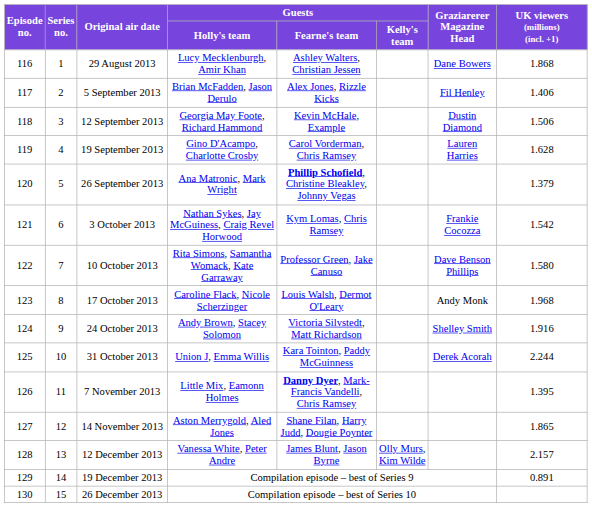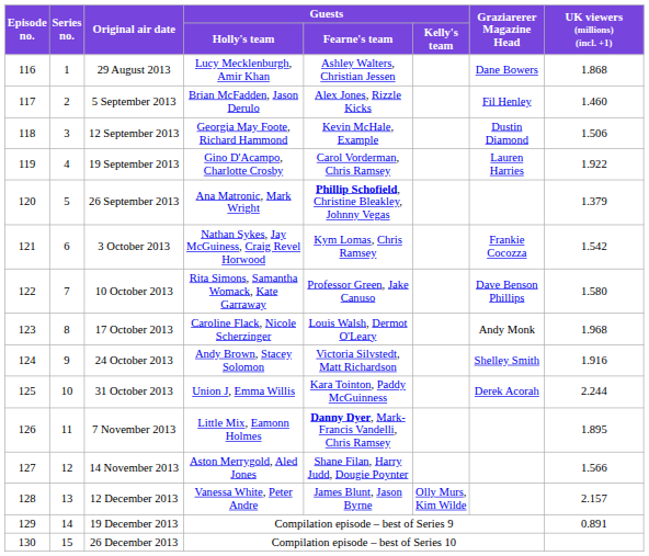 <table class="wikitable" style="width:100%; background:#fff; text-align:center;">
 <tr style="color:White">
 <th rowspan="2" style="background:#74D; width:20px;">Episode<br>no.</th>
 <th rowspan="2" style="background:#74D; width:20px;">Series<br>no.</th>
 <th rowspan="2" style="background:#74D; width:130px;">Original air date</th>
 <th colspan="3" style="background:#74D;">Guests</th>
 <th rowspan="2" style="background:#74D;">Graziarerer<br>Magazine Head</th>
 <th rowspan="2" style="background:#74D; width:130px;">UK viewers <small>(millions)</small><br><small>(incl. +1)</small></th>
 </tr>
 <tr style="color:White">
 <th style="background:#74D;">Holly's team</th>
 <th style="background:#74D;">Fearne's team</th>
 <th style="background:#74D;">Kelly's team</th>
 </tr>
 <tr>
 <td>116</td>
 <td>1</td>
 <td>29 August 2013</td>
 <td><a href='#'>Lucy Mecklenburgh</a>, <a href='#'>Amir Khan</a></td>
 <td><a href='#'>Ashley Walters</a>, <a href='#'>Christian Jessen</a></td>
 <td></td>
 <td><a href='#'>Dane Bowers</a></td>
 <td>1.868</td>
 </tr>
 <tr>
 <td>117</td>
 <td>2</td>
 <td>5 September 2013</td>
 <td><a href='#'>Brian McFadden</a>, <a href='#'>Jason Derulo</a></td>
 <td><a href='#'>Alex Jones</a>, <a href='#'>Rizzle Kicks</a></td>
 <td></td>
 <td><a href='#'>Fil Henley</a></td>
-<td>1.406</td>
+<td>1.460</td>
 </tr>
 <tr>
 <td>118</td>
 <td>3</td>
 <td>12 September 2013</td>
 <td><a href='#'>Georgia May Foote</a>, <a href='#'>Richard Hammond</a></td>
 <td><a href='#'>Kevin McHale</a>, <a href='#'>Example</a></td>
 <td></td>
 <td><a href='#'>Dustin Diamond</a></td>
 <td>1.506</td>
 </tr>
 <tr>
 <td>119</td>
 <td>4</td>
 <td>19 September 2013</td>
 <td><a href='#'>Gino D'Acampo</a>, <a href='#'>Charlotte Crosby</a></td>
 <td><a href='#'>Carol Vorderman</a>, <a href='#'>Chris Ramsey</a></td>
 <td></td>
 <td><a href='#'>Lauren Harries</a></td>
-<td>1.628</td>
+<td>1.922</td>
 </tr>
 <tr>
 <td>120</td>
 <td>5</td>
 <td>26 September 2013</td>
 <td><a href='#'>Ana Matronic</a>, <a href='#'>Mark Wright</a></td>
 <td><strong><a href='#'>Phillip Schofield</a></strong>, <a href='#'>Christine Bleakley</a>, <a href='#'>Johnny Vegas</a></td>
 <td></td>
 <td></td>
 <td>1.379</td>
 </tr>
 <tr>
 <td>121</td>
 <td>6</td>
 <td>3 October 2013</td>
 <td><a href='#'>Nathan Sykes</a>, <a href='#'>Jay McGuiness</a>, <a href='#'>Craig Revel Horwood</a></td>
 <td><a href='#'>Kym Lomas</a>, <a href='#'>Chris Ramsey</a></td>
 <td></td>
 <td><a href='#'>Frankie Cocozza</a></td>
 <td>1.542</td>
 </tr>
 <tr>
 <td>122</td>
 <td>7</td>
 <td>10 October 2013</td>
 <td><a href='#'>Rita Simons</a>, <a href='#'>Samantha Womack</a>, <a href='#'>Kate Garraway</a></td>
 <td><a href='#'>Professor Green</a>, <a href='#'>Jake Canuso</a></td>
 <td></td>
 <td><a href='#'>Dave Benson Phillips</a></td>
 <td>1.580</td>
 </tr>
 <tr>
 <td>123</td>
 <td>8</td>
 <td>17 October 2013</td>
 <td><a href='#'>Caroline Flack</a>, <a href='#'>Nicole Scherzinger</a></td>
 <td><a href='#'>Louis Walsh</a>, <a href='#'>Dermot O'Leary</a></td>
 <td></td>
 <td>Andy Monk</td>
 <td>1.968</td>
 </tr>
 <tr>
 <td>124</td>
 <td>9</td>
 <td>24 October 2013</td>
 <td><a href='#'>Andy Brown</a>, <a href='#'>Stacey Solomon</a></td>
 <td><a href='#'>Victoria Silvstedt</a>, <a href='#'>Matt Richardson</a></td>
 <td></td>
 <td><a href='#'>Shelley Smith</a></td>
 <td>1.916</td>
 </tr>
 <tr>
 <td>125</td>
 <td>10</td>
 <td>31 October 2013</td>
 <td><a href='#'>Union J</a>, <a href='#'>Emma Willis</a></td>
 <td><a href='#'>Kara Tointon</a>, <a href='#'>Paddy McGuinness</a></td>
 <td></td>
 <td><a href='#'>Derek Acorah</a></td>
 <td>2.244</td>
 </tr>
 <tr>
 <td>126</td>
 <td>11</td>
 <td>7 November 2013</td>
 <td><a href='#'>Little Mix</a>, <a href='#'>Eamonn Holmes</a></td>
 <td><strong><a href='#'>Danny Dyer</a></strong>, <a href='#'>Mark-Francis Vandelli</a>, <a href='#'>Chris Ramsey</a></td>
 <td></td>
 <td></td>
-<td>1.395</td>
+<td>1.895</td>
 </tr>
 <tr>
 <td>127</td>
 <td>12</td>
 <td>14 November 2013</td>
 <td><a href='#'>Aston Merrygold</a>, <a href='#'>Aled Jones</a></td>
 <td><a href='#'>Shane Filan</a>, <a href='#'>Harry Judd</a>, <a href='#'>Dougie Poynter</a></td>
 <td></td>
 <td></td>
-<td>1.865</td>
+<td>1.566</td>
 </tr>
 <tr>
 <td>128</td>
 <td>13</td>
 <td>12 December 2013</td>
 <td><a href='#'>Vanessa White</a>, <a href='#'>Peter Andre</a></td>
 <td><a href='#'>James Blunt</a>, <a href='#'>Jason Byrne</a></td>
 <td><a href='#'>Olly Murs</a>, <a href='#'>Kim Wilde</a></td>
 <td></td>
 <td>2.157</td>
 </tr>
 <tr>
 <td>129</td>
 <td>14</td>
 <td>19 December 2013</td>
 <td colspan=4>Compilation episode – best of Series 9</td>
 <td>0.891</td>
 </tr>
 <tr>
 <td>130</td>
 <td>15</td>
 <td>26 December 2013</td>
 <td colspan=4>Compilation episode – best of Series 10</td>
 <td></td>
 </tr>
 </table>
